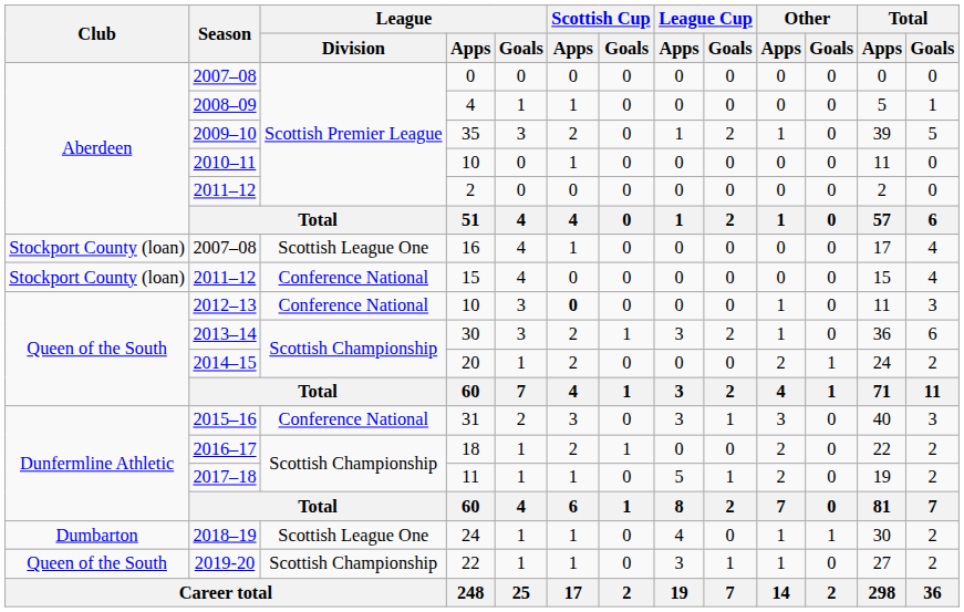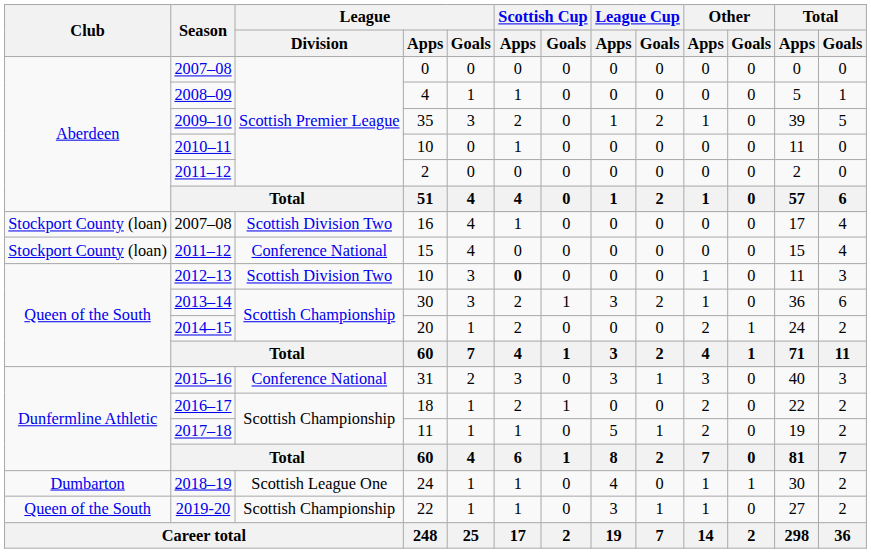 <table class="wikitable" style="text-align:center">
 <tr>
 <th rowspan="2">Club</th>
 <th rowspan="2">Season</th>
 <th colspan="3">League</th>
 <th colspan="2"><a href='#'>Scottish Cup</a></th>
 <th colspan="2"><a href='#'>League Cup</a></th>
 <th colspan="2">Other</th>
 <th colspan="2">Total</th>
 </tr>
 <tr>
 <th>Division</th>
 <th>Apps</th>
 <th>Goals</th>
 <th>Apps</th>
 <th>Goals</th>
 <th>Apps</th>
 <th>Goals</th>
 <th>Apps</th>
 <th>Goals</th>
 <th>Apps</th>
 <th>Goals</th>
 </tr>
 <tr>
 <td rowspan="6"><a href='#'>Aberdeen</a></td>
 <td><a href='#'>2007–08</a></td>
 <td rowspan="5"><a href='#'>Scottish Premier League</a></td>
 <td>0</td>
 <td>0</td>
 <td>0</td>
 <td>0</td>
 <td>0</td>
 <td>0</td>
 <td>0</td>
 <td>0</td>
 <td>0</td>
 <td>0</td>
 </tr>
 <tr>
 <td><a href='#'>2008–09</a></td>
 <td>4</td>
 <td>1</td>
 <td>1</td>
 <td>0</td>
 <td>0</td>
 <td>0</td>
 <td>0</td>
 <td>0</td>
 <td>5</td>
 <td>1</td>
 </tr>
 <tr>
 <td><a href='#'>2009–10</a></td>
 <td>35</td>
 <td>3</td>
 <td>2</td>
 <td>0</td>
 <td>1</td>
 <td>2</td>
 <td>1</td>
 <td>0</td>
 <td>39</td>
 <td>5</td>
 </tr>
 <tr>
 <td><a href='#'>2010–11</a></td>
 <td>10</td>
 <td>0</td>
 <td>1</td>
 <td>0</td>
 <td>0</td>
 <td>0</td>
 <td>0</td>
 <td>0</td>
 <td>11</td>
 <td>0</td>
 </tr>
 <tr>
 <td><a href='#'>2011–12</a></td>
 <td>2</td>
 <td>0</td>
 <td>0</td>
 <td>0</td>
 <td>0</td>
 <td>0</td>
 <td>0</td>
 <td>0</td>
 <td>2</td>
 <td>0</td>
 </tr>
 <tr>
 <th colspan="2">Total</th>
 <th>51</th>
 <th>4</th>
 <th>4</th>
 <th>0</th>
 <th>1</th>
 <th>2</th>
 <th>1</th>
 <th>0</th>
 <th>57</th>
 <th>6</th>
 </tr>
 <tr>
 <td><a href='#'>Stockport County</a> (loan)</td>
 <td>2007–08</td>
-<td>Scottish League One</td>
+<td><a href='#'>Scottish Division Two</a></td>
 <td>16</td>
 <td>4</td>
 <td>1</td>
 <td>0</td>
 <td>0</td>
 <td>0</td>
 <td>0</td>
 <td>0</td>
 <td>17</td>
 <td>4</td>
 </tr>
 <tr>
 <td><a href='#'>Stockport County</a> (loan)</td>
 <td><a href='#'>2011–12</a></td>
 <td><a href='#'>Conference National</a></td>
 <td>15</td>
 <td>4</td>
 <td>0</td>
 <td>0</td>
 <td>0</td>
 <td>0</td>
 <td>0</td>
 <td>0</td>
 <td>15</td>
 <td>4</td>
 </tr>
 <tr>
 <td rowspan="4"><a href='#'>Queen of the South</a></td>
 <td><a href='#'>2012–13</a></td>
-<td><a href='#'>Conference National</a></td>
+<td><a href='#'>Scottish Division Two</a></td>
 <td>10</td>
 <td>3</td>
 <td><strong>0</strong></td>
 <td>0</td>
 <td>0</td>
 <td>0</td>
 <td>1</td>
 <td>0</td>
 <td>11</td>
 <td>3</td>
 </tr>
 <tr>
 <td><a href='#'>2013–14</a></td>
 <td rowspan="2"><a href='#'>Scottish Championship</a></td>
 <td>30</td>
 <td>3</td>
 <td>2</td>
 <td>1</td>
 <td>3</td>
 <td>2</td>
 <td>1</td>
 <td>0</td>
 <td>36</td>
 <td>6</td>
 </tr>
 <tr>
 <td><a href='#'>2014–15</a></td>
 <td>20</td>
 <td>1</td>
 <td>2</td>
 <td>0</td>
 <td>0</td>
 <td>0</td>
 <td>2</td>
 <td>1</td>
 <td>24</td>
 <td>2</td>
 </tr>
 <tr>
 <th colspan="2">Total</th>
 <th>60</th>
 <th>7</th>
 <th>4</th>
 <th>1</th>
 <th>3</th>
 <th>2</th>
 <th>4</th>
 <th>1</th>
 <th>71</th>
 <th>11</th>
 </tr>
 <tr>
 <td rowspan="4"><a href='#'>Dunfermline Athletic</a></td>
 <td><a href='#'>2015–16</a></td>
 <td><a href='#'>Conference National</a></td>
 <td>31</td>
 <td>2</td>
 <td>3</td>
 <td>0</td>
 <td>3</td>
 <td>1</td>
 <td>3</td>
 <td>0</td>
 <td>40</td>
 <td>3</td>
 </tr>
 <tr>
 <td><a href='#'>2016–17</a></td>
 <td rowspan="2">Scottish Championship</td>
 <td>18</td>
 <td>1</td>
 <td>2</td>
 <td>1</td>
 <td>0</td>
 <td>0</td>
 <td>2</td>
 <td>0</td>
 <td>22</td>
 <td>2</td>
 </tr>
 <tr>
 <td><a href='#'>2017–18</a></td>
 <td>11</td>
 <td>1</td>
 <td>1</td>
 <td>0</td>
 <td>5</td>
 <td>1</td>
 <td>2</td>
 <td>0</td>
 <td>19</td>
 <td>2</td>
 </tr>
 <tr>
 <th colspan="2">Total</th>
 <th>60</th>
 <th>4</th>
 <th>6</th>
 <th>1</th>
 <th>8</th>
 <th>2</th>
 <th>7</th>
 <th>0</th>
 <th>81</th>
 <th>7</th>
 </tr>
 <tr>
 <td><a href='#'>Dumbarton</a></td>
 <td><a href='#'>2018–19</a></td>
 <td>Scottish League One</td>
 <td>24</td>
 <td>1</td>
 <td>1</td>
 <td>0</td>
 <td>4</td>
 <td>0</td>
 <td>1</td>
 <td>1</td>
 <td>30</td>
 <td>2</td>
 </tr>
 <tr>
 <td><a href='#'>Queen of the South</a></td>
 <td><a href='#'>2019-20</a></td>
 <td>Scottish Championship</td>
 <td>22</td>
 <td>1</td>
 <td>1</td>
 <td>0</td>
 <td>3</td>
 <td>1</td>
 <td>1</td>
 <td>0</td>
 <td>27</td>
 <td>2</td>
 </tr>
 <tr>
 <th colspan="3">Career total</th>
 <th>248</th>
 <th>25</th>
 <th>17</th>
 <th>2</th>
 <th>19</th>
 <th>7</th>
 <th>14</th>
 <th>2</th>
 <th>298</th>
 <th>36</th>
 </tr>
 </table>
